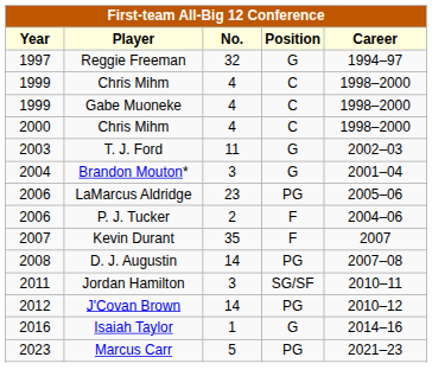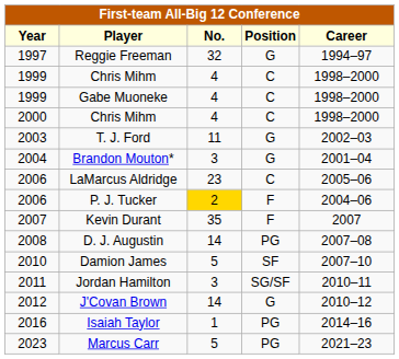 <table class="wikitable" style="text-align:center">
 <tr>
 <td colspan="5" style= "background: #BF5700; color:white"><strong>First-team All-Big 12 Conference</strong></td>
 </tr>
 <tr>
 <th style="width:60px; background: #ffffdd;">Year</th>
 <th style="width:150px; background: #ffffdd;">Player</th>
 <th style="width:60px; background: #ffffdd;">No.</th>
 <th style="width:60px; background: #ffffdd;">Position</th>
 <th style="width:110px; background: #ffffdd;">Career</th>
 </tr>
 <tr>
 <td>1997</td>
 <td>Reggie Freeman</td>
 <td>32</td>
 <td>G</td>
 <td>1994–97</td>
 </tr>
 <tr>
 <td>1999</td>
 <td>Chris Mihm</td>
 <td>4</td>
 <td>C</td>
 <td>1998–2000</td>
 </tr>
 <tr>
 <td>1999</td>
 <td>Gabe Muoneke</td>
 <td>4</td>
 <td>C</td>
 <td>1998–2000</td>
 </tr>
 <tr>
 <td>2000</td>
 <td>Chris Mihm</td>
 <td>4</td>
 <td>C</td>
 <td>1998–2000</td>
 </tr>
 <tr>
 <td>2003</td>
 <td>T. J. Ford</td>
 <td>11</td>
 <td>G</td>
 <td>2002–03</td>
 </tr>
 <tr>
 <td>2004</td>
 <td><a href='#'>Brandon Mouton</a>*</td>
 <td>3</td>
 <td>G</td>
 <td>2001–04</td>
 </tr>
 <tr>
 <td>2006</td>
 <td>LaMarcus Aldridge</td>
 <td>23</td>
-<td>PG</td>
+<td>C</td>
 <td>2005–06</td>
 </tr>
 <tr>
 <td>2006</td>
 <td>P. J. Tucker</td>
-<td>2</td>
+<td style="background: gold;">2</td>
 <td>F</td>
 <td>2004–06</td>
 </tr>
 <tr>
 <td>2007</td>
 <td>Kevin Durant</td>
 <td>35</td>
 <td>F</td>
 <td>2007</td>
 </tr>
 <tr>
 <td>2008</td>
 <td>D. J. Augustin</td>
 <td>14</td>
 <td>PG</td>
 <td>2007–08</td>
 </tr>
 <tr>
+<td>2010</td>
+<td>Damion James</td>
+<td>5</td>
+<td>SF</td>
+<td>2007–10</td>
+</tr>
+<tr>
 <td>2011</td>
 <td>Jordan Hamilton</td>
 <td>3</td>
 <td>SG/SF</td>
 <td>2010–11</td>
 </tr>
 <tr>
 <td>2012</td>
 <td><a href='#'>J'Covan Brown</a></td>
 <td>14</td>
-<td>PG</td>
+<td>G</td>
 <td>2010–12</td>
 </tr>
 <tr>
 <td>2016</td>
 <td><a href='#'>Isaiah Taylor</a></td>
 <td>1</td>
-<td>G</td>
+<td>PG</td>
 <td>2014–16</td>
 </tr>
 <tr>
 <td>2023</td>
 <td><a href='#'>Marcus Carr</a></td>
 <td>5</td>
 <td>PG</td>
 <td>2021–23</td>
 </tr>
 </table>
